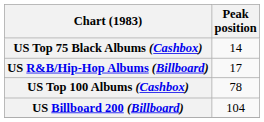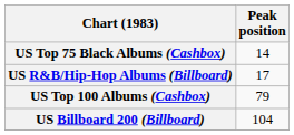 <table class="wikitable plainrowheaders" style="text-align:center;">
 <tr>
 <th>Chart (1983)</th>
 <th>Peak<br>position</th>
 </tr>
 <tr>
 <th scope="row">US Top 75 Black Albums <em>(<a href='#'>Cashbox</a>)</em> </th>
 <td>14</td>
 </tr>
 <tr>
 <th scope="row">US <a href='#'>R&B/Hip-Hop Albums</a> <em>(<a href='#'>Billboard</a>)</em> </th>
 <td>17</td>
 </tr>
 <tr>
 <th scope="row">US Top 100 Albums <em>(<a href='#'>Cashbox</a>)</em> </th>
-<td>78</td>
+<td>79</td>
 </tr>
 <tr>
 <th scope="row">US <a href='#'>Billboard 200</a> <em>(<a href='#'>Billboard</a>)</em> </th>
 <td>104</td>
 </tr>
 <tr>
 </tr>
 </table>
